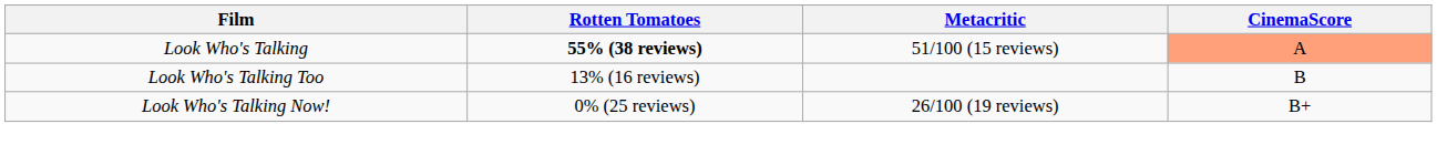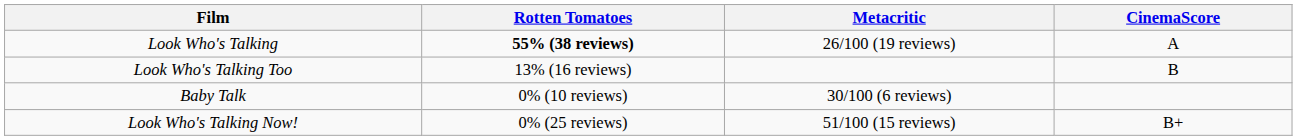 <table class="wikitable sortable" style="width:99%; text-align:center;">
 <tr>
 <th>Film</th>
 <th><a href='#'>Rotten Tomatoes</a></th>
 <th><a href='#'>Metacritic</a></th>
 <th><a href='#'>CinemaScore</a></th>
 </tr>
 <tr>
 <td><em>Look Who's Talking</em></td>
 <td><strong>55% (38 reviews)</strong></td>
-<td>51/100 (15 reviews)</td>
-<td style="background: lightsalmon;">A</td>
+<td>26/100 (19 reviews)</td>
+<td>A</td>
 </tr>
 <tr>
 <td><em>Look Who's Talking Too</em></td>
 <td>13% (16 reviews)</td>
 <td></td>
 <td>B</td>
 </tr>
 <tr>
+<td><em>Baby Talk</em></td>
+<td>0% (10 reviews)</td>
+<td>30/100 (6 reviews)</td>
+<td></td>
+</tr>
+<tr>
 <td><em>Look Who's Talking Now!</em></td>
 <td>0% (25 reviews)</td>
-<td>26/100 (19 reviews)</td>
+<td>51/100 (15 reviews)</td>
 <td>B+</td>
 </tr>
 </table>
